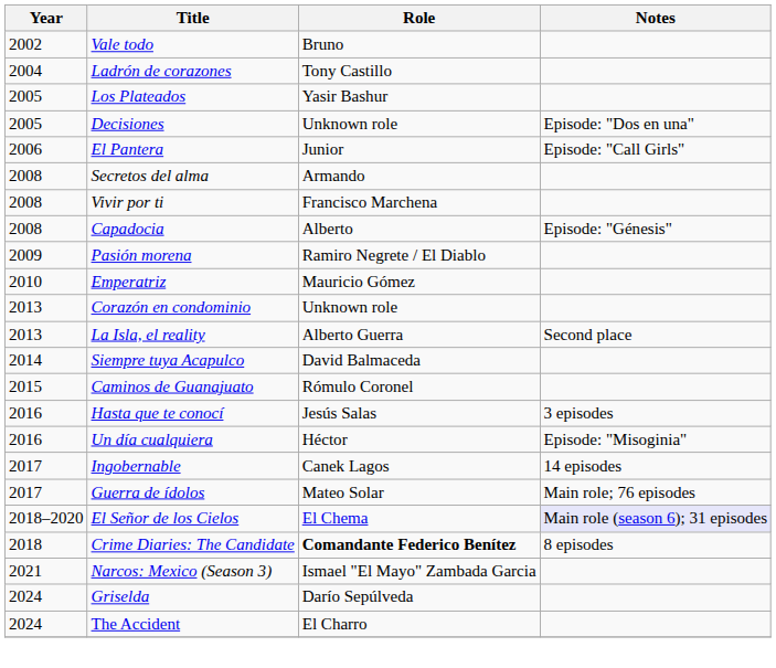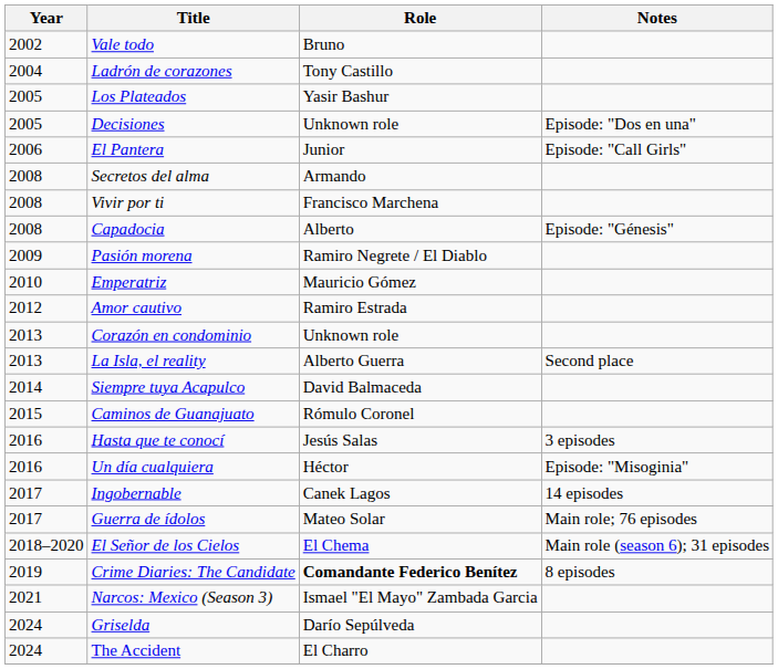 <table class="wikitable sortable">
 <tr>
 <th>Year</th>
 <th>Title</th>
 <th>Role</th>
 <th>Notes</th>
 </tr>
 <tr>
 <td>2002</td>
 <td><em><a href='#'>Vale todo</a></em></td>
 <td>Bruno</td>
 <td></td>
 </tr>
 <tr>
 <td>2004</td>
 <td><em><a href='#'>Ladrón de corazones</a></em></td>
 <td>Tony Castillo</td>
 <td></td>
 </tr>
 <tr>
 <td>2005</td>
 <td><em><a href='#'>Los Plateados</a></em></td>
 <td>Yasir Bashur</td>
 <td></td>
 </tr>
 <tr>
 <td>2005</td>
 <td><em><a href='#'>Decisiones</a></em></td>
 <td>Unknown role</td>
 <td>Episode: "Dos en una"</td>
 </tr>
 <tr>
 <td>2006</td>
 <td><em><a href='#'>El Pantera</a></em></td>
 <td>Junior</td>
 <td>Episode: "Call Girls"</td>
 </tr>
 <tr>
 <td>2008</td>
 <td><em>Secretos del alma</em></td>
 <td>Armando</td>
 <td></td>
 </tr>
 <tr>
 <td>2008</td>
 <td><em>Vivir por ti</em></td>
 <td>Francisco Marchena</td>
 <td></td>
 </tr>
 <tr>
 <td>2008</td>
 <td><em><a href='#'>Capadocia</a></em></td>
 <td>Alberto</td>
 <td>Episode: "Génesis"</td>
 </tr>
 <tr>
 <td>2009</td>
 <td><em><a href='#'>Pasión morena</a></em></td>
 <td>Ramiro Negrete / El Diablo</td>
 <td></td>
 </tr>
 <tr>
 <td>2010</td>
 <td><em><a href='#'>Emperatriz</a></em></td>
 <td>Mauricio Gómez</td>
 <td></td>
 </tr>
 <tr>
+<td>2012</td>
+<td><em><a href='#'>Amor cautivo</a></em></td>
+<td>Ramiro Estrada</td>
+<td></td>
+</tr>
+<tr>
 <td>2013</td>
 <td><em><a href='#'>Corazón en condominio</a></em></td>
 <td>Unknown role</td>
 <td></td>
 </tr>
 <tr>
 <td>2013</td>
 <td><em><a href='#'>La Isla, el reality</a></em></td>
 <td>Alberto Guerra</td>
 <td>Second place</td>
 </tr>
 <tr>
 <td>2014</td>
 <td><em><a href='#'>Siempre tuya Acapulco</a></em></td>
 <td>David Balmaceda</td>
 <td></td>
 </tr>
 <tr>
 <td>2015</td>
 <td><em><a href='#'>Caminos de Guanajuato</a></em></td>
 <td>Rómulo Coronel</td>
 <td></td>
 </tr>
 <tr>
 <td>2016</td>
 <td><em><a href='#'>Hasta que te conocí</a></em></td>
 <td>Jesús Salas</td>
 <td>3 episodes</td>
 </tr>
 <tr>
 <td>2016</td>
 <td><em><a href='#'>Un día cualquiera</a></em></td>
 <td>Héctor</td>
 <td>Episode: "Misoginia"</td>
 </tr>
 <tr>
 <td>2017</td>
 <td><em><a href='#'>Ingobernable</a></em></td>
 <td>Canek Lagos</td>
 <td>14 episodes</td>
 </tr>
 <tr>
 <td>2017</td>
 <td><em><a href='#'>Guerra de ídolos</a></em></td>
 <td>Mateo Solar</td>
 <td>Main role; 76 episodes</td>
 </tr>
 <tr>
 <td>2018–2020</td>
 <td><em><a href='#'>El Señor de los Cielos</a></em></td>
 <td><a href='#'>El Chema</a></td>
-<td style="background: lavender;">Main role (<a href='#'>season 6</a>); 31 episodes </td>
+<td>Main role (<a href='#'>season 6</a>); 31 episodes </td>
 </tr>
 <tr>
-<td>2018</td>
+<td>2019</td>
 <td><em><a href='#'>Crime Diaries: The Candidate</a></em></td>
 <td><strong>Comandante Federico Benítez</strong></td>
 <td>8 episodes</td>
 </tr>
 <tr>
 <td>2021</td>
 <td><em><a href='#'>Narcos: Mexico</a> (Season 3)</em></td>
 <td>Ismael "El Mayo" Zambada Garcia</td>
 <td></td>
 </tr>
 <tr>
 <td>2024</td>
 <td><em><a href='#'>Griselda</a></em></td>
 <td>Darío Sepúlveda</td>
 <td></td>
 </tr>
 <tr>
 <td>2024</td>
 <td><a href='#'>The Accident</a></td>
 <td>El Charro</td>
 <td></td>
 </tr>
 <tr>
 </tr>
 </table>
